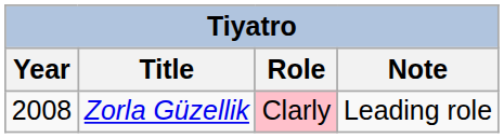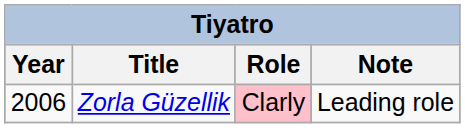 <table class="wikitable" style="font-size:90%">
 <tr>
 <th colspan="4" style="background:LightSteelBlue">Tiyatro</th>
 </tr>
 <tr>
 <th>Year</th>
 <th>Title</th>
 <th>Role</th>
 <th>Note</th>
 </tr>
 <tr>
-<td>2008</td>
+<td>2006</td>
 <td><em><a href='#'>Zorla Güzellik</a></em></td>
 <td style="background: pink;">Clarly</td>
 <td>Leading role</td>
 </tr>
 </table>
